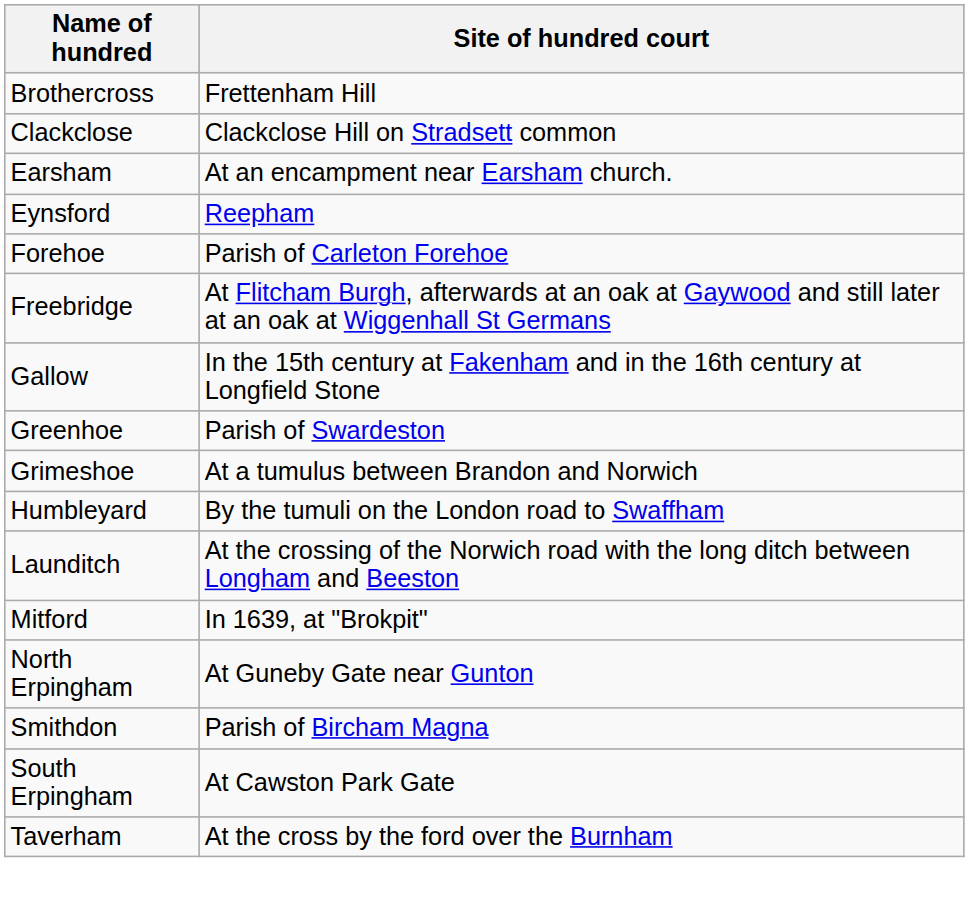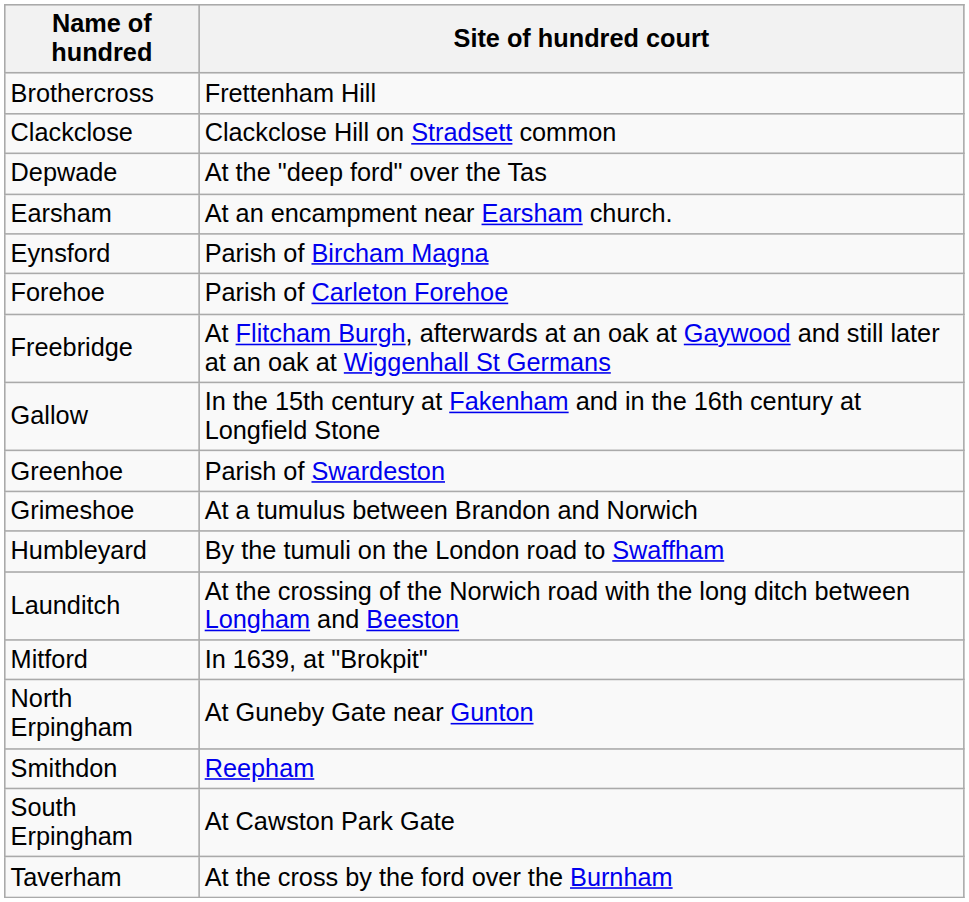 <table class="wikitable">
 <tr>
 <th>Name of hundred</th>
 <th>Site of hundred court</th>
 </tr>
 <tr>
 <td>Brothercross</td>
 <td>Frettenham Hill</td>
 </tr>
 <tr>
 <td>Clackclose</td>
 <td>Clackclose Hill on <a href='#'>Stradsett</a> common</td>
 </tr>
 <tr>
+<td>Depwade</td>
+<td>At the "deep ford" over the Tas</td>
+</tr>
+<tr>
 <td>Earsham</td>
 <td>At an encampment near <a href='#'>Earsham</a> church.</td>
 </tr>
 <tr>
 <td>Eynsford</td>
-<td><a href='#'>Reepham</a></td>
+<td>Parish of <a href='#'>Bircham Magna</a></td>
 </tr>
 <tr>
 <td>Forehoe</td>
 <td>Parish of <a href='#'>Carleton Forehoe</a></td>
 </tr>
 <tr>
 <td>Freebridge</td>
 <td>At <a href='#'>Flitcham Burgh</a>, afterwards at an oak at <a href='#'>Gaywood</a> and still later at an oak at <a href='#'>Wiggenhall St Germans</a></td>
 </tr>
 <tr>
 <td>Gallow</td>
 <td>In the 15th century at <a href='#'>Fakenham</a> and in the 16th century at Longfield Stone</td>
 </tr>
 <tr>
 <td>Greenhoe</td>
 <td>Parish of <a href='#'>Swardeston</a></td>
 </tr>
 <tr>
 <td>Grimeshoe</td>
 <td>At a tumulus between Brandon and Norwich</td>
 </tr>
 <tr>
 <td>Humbleyard</td>
 <td>By the tumuli on the London road to <a href='#'>Swaffham</a></td>
 </tr>
 <tr>
 <td>Launditch</td>
 <td>At the crossing of the Norwich road with the long ditch between <a href='#'>Longham</a> and <a href='#'>Beeston</a></td>
 </tr>
 <tr>
 <td>Mitford</td>
 <td>In 1639, at "Brokpit"</td>
 </tr>
 <tr>
 <td>North Erpingham</td>
 <td>At Guneby Gate near <a href='#'>Gunton</a></td>
 </tr>
 <tr>
 <td>Smithdon</td>
-<td>Parish of <a href='#'>Bircham Magna</a></td>
+<td><a href='#'>Reepham</a></td>
 </tr>
 <tr>
 <td>South Erpingham</td>
 <td>At Cawston Park Gate</td>
 </tr>
 <tr>
 <td>Taverham</td>
 <td>At the cross by the ford over the <a href='#'>Burnham</a></td>
 </tr>
 </table>
